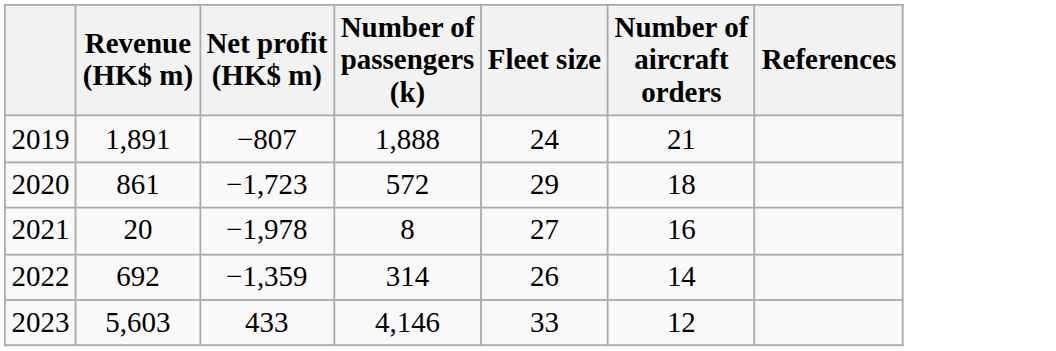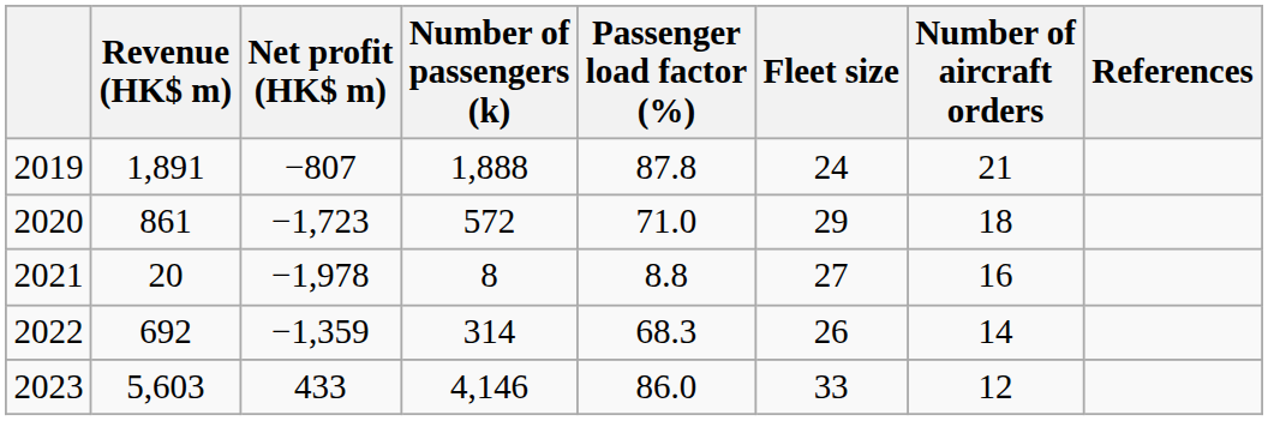 <table class="wikitable" style="text-align:center;">
 <tr>
 <th></th>
 <th>Revenue<br>(HK$ m)</th>
 <th>Net profit<br>(HK$ m)</th>
 <th>Number of<br>passengers<br>(k)</th>
+<th>Passenger<br>load factor<br>(%)</th>
 <th>Fleet size</th>
 <th>Number of<br>aircraft<br>orders</th>
 <th>References</th>
 </tr>
 <tr>
 <td style="text-align:left;">2019</td>
 <td>1,891</td>
 <td><span>−807</span></td>
 <td>1,888</td>
+<td>87.8</td>
 <td>24</td>
 <td>21</td>
 <td></td>
 </tr>
 <tr>
 <td style="text-align:left;">2020</td>
 <td>861</td>
 <td><span>−1,723</span></td>
 <td>572</td>
+<td>71.0</td>
 <td>29</td>
 <td>18</td>
 <td></td>
 </tr>
 <tr>
 <td style="text-align:left;">2021</td>
 <td>20</td>
 <td><span>−1,978</span></td>
 <td>8</td>
+<td>8.8</td>
 <td>27</td>
 <td>16</td>
 <td></td>
 </tr>
 <tr>
 <td style="text-align:left;">2022</td>
 <td>692</td>
 <td><span>−1,359</span></td>
 <td>314</td>
+<td>68.3</td>
 <td>26</td>
 <td>14</td>
 <td></td>
 </tr>
 <tr>
 <td>2023</td>
 <td>5,603</td>
 <td>433</td>
 <td>4,146</td>
+<td>86.0</td>
 <td>33</td>
 <td>12</td>
 <td></td>
 </tr>
 </table>
